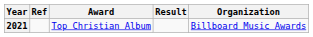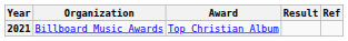 <table class="wikitable plainrowheaders">
 <tr>
 <th>Year</th>
-<th>Ref</th>
+<th>Organization</th>
 <th>Award</th>
 <th>Result</th>
-<th>Organization</th>
+<th>Ref</th>
 </tr>
 <tr>
 <th scope="row">2021</th>
-<td></td>
+<td><a href='#'>Billboard Music Awards</a></td>
 <td><a href='#'>Top Christian Album</a></td>
 <td></td>
-<td><a href='#'>Billboard Music Awards</a></td>
+<td></td>
 </tr>
 </table>
